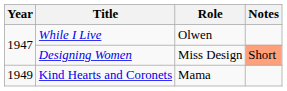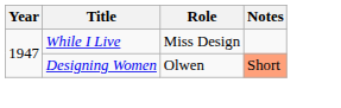 <table class="wikitable">
 <tr>
 <th>Year</th>
 <th>Title</th>
 <th>Role</th>
 <th>Notes</th>
 </tr>
 <tr>
 <td rowspan=2>1947</td>
 <td><em><a href='#'>While I Live</a></em></td>
-<td>Olwen</td>
+<td>Miss Design</td>
 <td></td>
 </tr>
 <tr>
 <td><em><a href='#'>Designing Women</a></td>
-<td>Miss Design</td>
+<td>Olwen</td>
 <td style="background: lightsalmon;">Short</td>
 </tr>
-<tr>
-<td>1949</td>
-<td></em><a href='#'>Kind Hearts and Coronets</a><em></td>
-<td>Mama</td>
-<td></td>
-</tr>
 </table>
